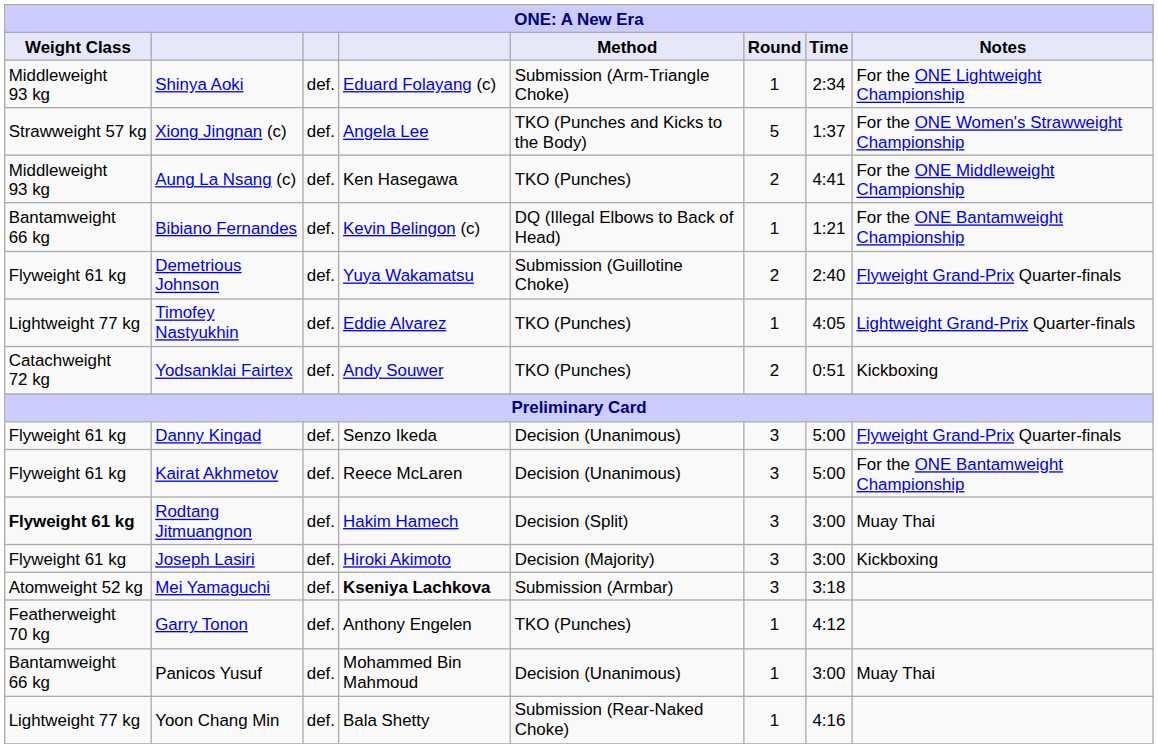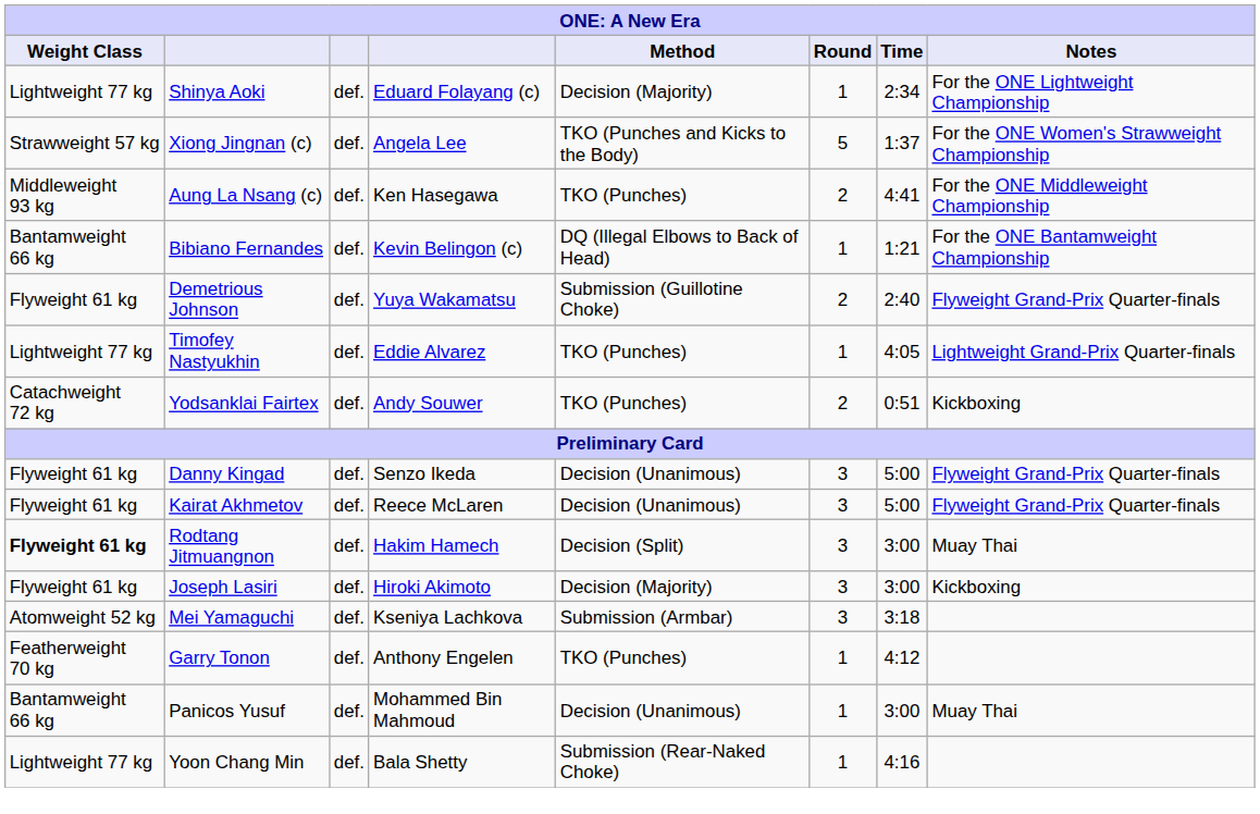 <table class="wikitable" style="font-size: 80%;">
 <tr>
 <th colspan="8" style="background-color: #ccf; color: #000080; text-align: center;"><strong>ONE: A New Era</strong></th>
 </tr>
 <tr>
 <th colspan="1" style="background-color: #E6E8FA; color: #000000; text-align: center;">Weight Class</th>
 <th colspan="1" style="background-color: #E6E8FA; color: #000000; text-align: center;"></th>
 <th colspan="1" style="background-color: #E6E8FA; color: #000000; text-align: center;"></th>
 <th colspan="1" style="background-color: #E6E8FA; color: #000000; text-align: center;"></th>
 <th colspan="1" style="background-color: #E6E8FA; color: #000000; text-align: center;">Method</th>
 <th colspan="1" style="background-color: #E6E8FA; color: #000000; text-align: center;">Round</th>
 <th colspan="1" style="background-color: #E6E8FA; color: #000000; text-align: center;">Time</th>
 <th colspan="1" style="background-color: #E6E8FA; color: #000000; text-align: center;">Notes</th>
 </tr>
 <tr>
-<td>Middleweight 93 kg</td>
+<td>Lightweight 77 kg</td>
 <td> <a href='#'>Shinya Aoki</a></td>
 <td>def.</td>
 <td> <a href='#'>Eduard Folayang</a> (c)</td>
-<td>Submission (Arm-Triangle Choke)</td>
+<td>Decision (Majority)</td>
 <td align=center>1</td>
 <td align=center>2:34</td>
 <td>For the <a href='#'>ONE Lightweight Championship</a></td>
 </tr>
 <tr>
 <td>Strawweight 57 kg</td>
 <td> <a href='#'>Xiong Jingnan</a> (c)</td>
 <td>def.</td>
 <td> <a href='#'>Angela Lee</a></td>
 <td>TKO (Punches and Kicks to the Body)</td>
 <td align=center>5</td>
 <td align=center>1:37</td>
 <td>For the <a href='#'>ONE Women's Strawweight Championship</a></td>
 </tr>
 <tr>
 <td>Middleweight 93 kg</td>
 <td> <a href='#'>Aung La Nsang</a> (c)</td>
 <td>def.</td>
 <td> Ken Hasegawa</td>
 <td>TKO (Punches)</td>
 <td align=center>2</td>
 <td align=center>4:41</td>
 <td>For the <a href='#'>ONE Middleweight Championship</a></td>
 </tr>
 <tr>
 <td>Bantamweight 66 kg</td>
 <td> <a href='#'>Bibiano Fernandes</a></td>
 <td>def.</td>
 <td> <a href='#'>Kevin Belingon</a> (c)</td>
 <td>DQ (Illegal Elbows to Back of Head)</td>
 <td align=center>1</td>
 <td align=center>1:21</td>
 <td>For the <a href='#'>ONE Bantamweight Championship</a></td>
 </tr>
 <tr>
 <td>Flyweight 61 kg</td>
 <td> <a href='#'>Demetrious Johnson</a></td>
 <td>def.</td>
 <td> <a href='#'>Yuya Wakamatsu</a></td>
 <td>Submission (Guillotine Choke)</td>
 <td align=center>2</td>
 <td align=center>2:40</td>
 <td><a href='#'>Flyweight Grand-Prix</a> Quarter-finals</td>
 </tr>
 <tr>
 <td>Lightweight 77 kg</td>
 <td> <a href='#'>Timofey Nastyukhin</a></td>
 <td>def.</td>
 <td> <a href='#'>Eddie Alvarez</a></td>
 <td>TKO (Punches)</td>
 <td align=center>1</td>
 <td align=center>4:05</td>
 <td><a href='#'>Lightweight Grand-Prix</a> Quarter-finals</td>
 </tr>
 <tr>
 <td>Catachweight 72 kg</td>
 <td> <a href='#'>Yodsanklai Fairtex</a></td>
 <td>def.</td>
 <td> <a href='#'>Andy Souwer</a></td>
 <td>TKO (Punches)</td>
 <td align=center>2</td>
 <td align=center>0:51</td>
 <td>Kickboxing</td>
 </tr>
 <tr>
 <th colspan="8" style="background-color: #ccf; color: #000080; text-align: center;"><strong>Preliminary Card</strong></th>
 </tr>
 <tr>
 <td>Flyweight 61 kg</td>
 <td> <a href='#'>Danny Kingad</a></td>
 <td>def.</td>
 <td> Senzo Ikeda</td>
 <td>Decision (Unanimous)</td>
 <td align=center>3</td>
 <td align=center>5:00</td>
 <td><a href='#'>Flyweight Grand-Prix</a> Quarter-finals</td>
 </tr>
 <tr>
 <td>Flyweight 61 kg</td>
 <td> <a href='#'>Kairat Akhmetov</a></td>
 <td>def.</td>
 <td> Reece McLaren</td>
 <td>Decision (Unanimous)</td>
 <td align=center>3</td>
 <td align=center>5:00</td>
-<td>For the <a href='#'>ONE Bantamweight Championship</a></td>
+<td><a href='#'>Flyweight Grand-Prix</a> Quarter-finals</td>
 </tr>
 <tr>
 <td><strong>Flyweight 61 kg</strong></td>
 <td> <a href='#'>Rodtang Jitmuangnon</a></td>
 <td>def.</td>
 <td> <a href='#'>Hakim Hamech</a></td>
 <td>Decision (Split)</td>
 <td align=center>3</td>
 <td align=center>3:00</td>
 <td>Muay Thai</td>
 </tr>
 <tr>
 <td>Flyweight 61 kg</td>
 <td> <a href='#'>Joseph Lasiri</a></td>
 <td>def.</td>
 <td> <a href='#'>Hiroki Akimoto</a></td>
 <td>Decision (Majority)</td>
 <td align=center>3</td>
 <td align=center>3:00</td>
 <td>Kickboxing</td>
 </tr>
 <tr>
 <td>Atomweight 52 kg</td>
 <td> <a href='#'>Mei Yamaguchi</a></td>
 <td>def.</td>
-<td><strong> Kseniya Lachkova</strong></td>
+<td> Kseniya Lachkova</td>
 <td>Submission (Armbar)</td>
 <td align=center>3</td>
 <td align=center>3:18</td>
 <td></td>
 </tr>
 <tr>
 <td>Featherweight 70 kg</td>
 <td> <a href='#'>Garry Tonon</a></td>
 <td>def.</td>
 <td> Anthony Engelen</td>
 <td>TKO (Punches)</td>
 <td align=center>1</td>
 <td align=center>4:12</td>
 <td></td>
 </tr>
 <tr>
 <td>Bantamweight 66 kg</td>
 <td> Panicos Yusuf</td>
 <td>def.</td>
 <td> Mohammed Bin Mahmoud</td>
 <td>Decision (Unanimous)</td>
 <td align=center>1</td>
 <td align=center>3:00</td>
 <td>Muay Thai</td>
 </tr>
 <tr>
 <td>Lightweight 77 kg</td>
 <td> Yoon Chang Min</td>
 <td>def.</td>
 <td> Bala Shetty</td>
 <td>Submission (Rear-Naked Choke)</td>
 <td align=center>1</td>
 <td align=center>4:16</td>
 <td></td>
 </tr>
 </table>
